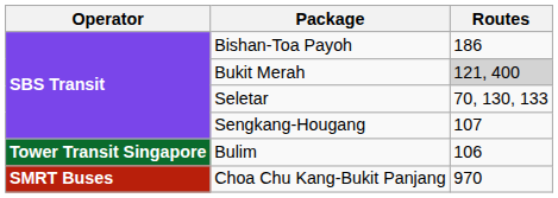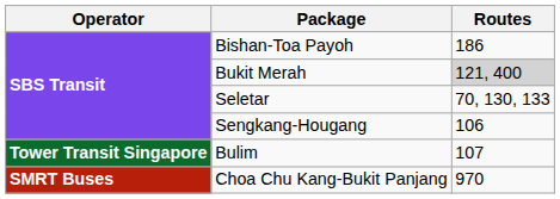 <table class="wikitable" style="font-size:85%; text-align: left">
 <tr>
 <th>Operator</th>
 <th>Package</th>
 <th>Routes</th>
 </tr>
 <tr>
 <td rowspan=4 style="background-color:#7A45EA; color: white"><strong>SBS Transit</strong></td>
 <td>Bishan-Toa Payoh</td>
 <td>186</td>
 </tr>
 <tr>
 <td>Bukit Merah</td>
 <td style="background: lightgrey;">121, 400</td>
 </tr>
 <tr>
 <td>Seletar</td>
 <td>70, 130, 133</td>
 </tr>
 <tr>
 <td>Sengkang-Hougang</td>
-<td>107</td>
+<td>106</td>
 </tr>
 <tr>
 <td style="background-color:#0a6b2c; color: white"><strong>Tower Transit Singapore</strong></td>
 <td>Bulim</td>
-<td>106</td>
+<td>107</td>
 </tr>
 <tr>
 <td style="background-color:#b81f0b; color: white"><strong>SMRT Buses</strong></td>
 <td>Choa Chu Kang-Bukit Panjang</td>
 <td>970</td>
 </tr>
 </table>
